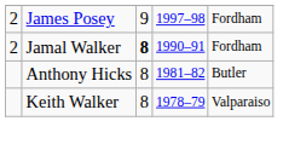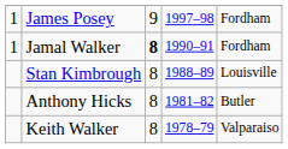 <table class="wikitable">
 <tr>
 </tr>
 <tr>
-<td>2</td>
+<td>1</td>
 <td><a href='#'>James Posey</a></td>
 <td>9</td>
 <td style="font-size:80%;"><a href='#'>1997–98</a></td>
 <td style="font-size:80%;">Fordham</td>
 </tr>
 <tr>
-<td>2</td>
+<td>1</td>
 <td>Jamal Walker</td>
 <td><strong>8</strong></td>
 <td style="font-size:80%;"><a href='#'>1990–91</a></td>
 <td style="font-size:80%;">Fordham</td>
+</tr>
+<tr>
+<td></td>
+<td><a href='#'>Stan Kimbrough</a></td>
+<td>8</td>
+<td style="font-size:80%;"><a href='#'>1988–89</a></td>
+<td style="font-size:80%;">Louisville</td>
 </tr>
 <tr>
 <td></td>
 <td>Anthony Hicks</td>
 <td>8</td>
 <td style="font-size:80%;"><a href='#'>1981–82</a></td>
 <td style="font-size:80%;">Butler</td>
 </tr>
 <tr>
 <td></td>
 <td>Keith Walker</td>
 <td>8</td>
 <td style="font-size:80%;"><a href='#'>1978–79</a></td>
 <td style="font-size:80%;">Valparaiso</td>
 </tr>
 </table>
